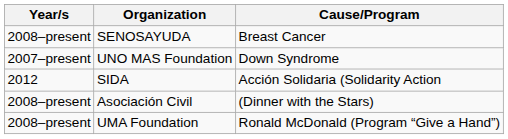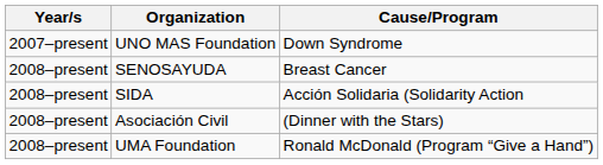 <table class="wikitable">
 <tr>
 <th>Year/s</th>
 <th>Organization</th>
 <th>Cause/Program</th>
 </tr>
 <tr>
+<td>2007–present</td>
+<td>UNO MAS Foundation</td>
+<td>Down Syndrome</td>
+</tr>
+<tr>
 <td>2008–present</td>
 <td>SENOSAYUDA</td>
 <td>Breast Cancer</td>
 </tr>
 <tr>
-<td>2007–present</td>
-<td>UNO MAS Foundation</td>
-<td>Down Syndrome</td>
-</tr>
-<tr>
-<td>2012</td>
+<td>2008–present</td>
 <td>SIDA</td>
 <td>Acción Solidaria (Solidarity Action</td>
 </tr>
 <tr>
 <td>2008–present</td>
 <td>Asociación Civil</td>
 <td>(Dinner with the Stars)</td>
 </tr>
 <tr>
 <td>2008–present</td>
 <td>UMA Foundation</td>
 <td>Ronald McDonald (Program “Give a Hand”)</td>
 </tr>
 </table>
